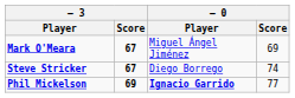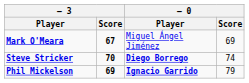 <table class=wikitable>
 <tr>
 <th colspan=2> – 3</th>
 <th colspan=2> – 0</th>
 </tr>
 <tr>
 <th width=145>Player</th>
 <th>Score</th>
 <th width=145>Player</th>
 <th>Score</th>
 </tr>
 <tr>
 <td><strong><a href='#'>Mark O'Meara</a></strong></td>
 <td align=center><strong>67</strong></td>
 <td><a href='#'>Miguel Ángel Jiménez</a></td>
 <td align=center>69</td>
 </tr>
 <tr>
 <td><strong><a href='#'>Steve Stricker</a></strong></td>
-<td align=center><strong>67</strong></td>
-<td><a href='#'>Diego Borrego</a></td>
+<td align=center><strong>70</strong></td>
+<td><strong><a href='#'>Diego Borrego</a></strong></td>
 <td align=center>74</td>
 </tr>
 <tr>
 <td><strong><a href='#'>Phil Mickelson</a></strong></td>
 <td align=center><strong>69</strong></td>
 <td><strong><a href='#'>Ignacio Garrido</a></strong></td>
-<td align=center>77</td>
+<td align=center>79</td>
 </tr>
 </table>
